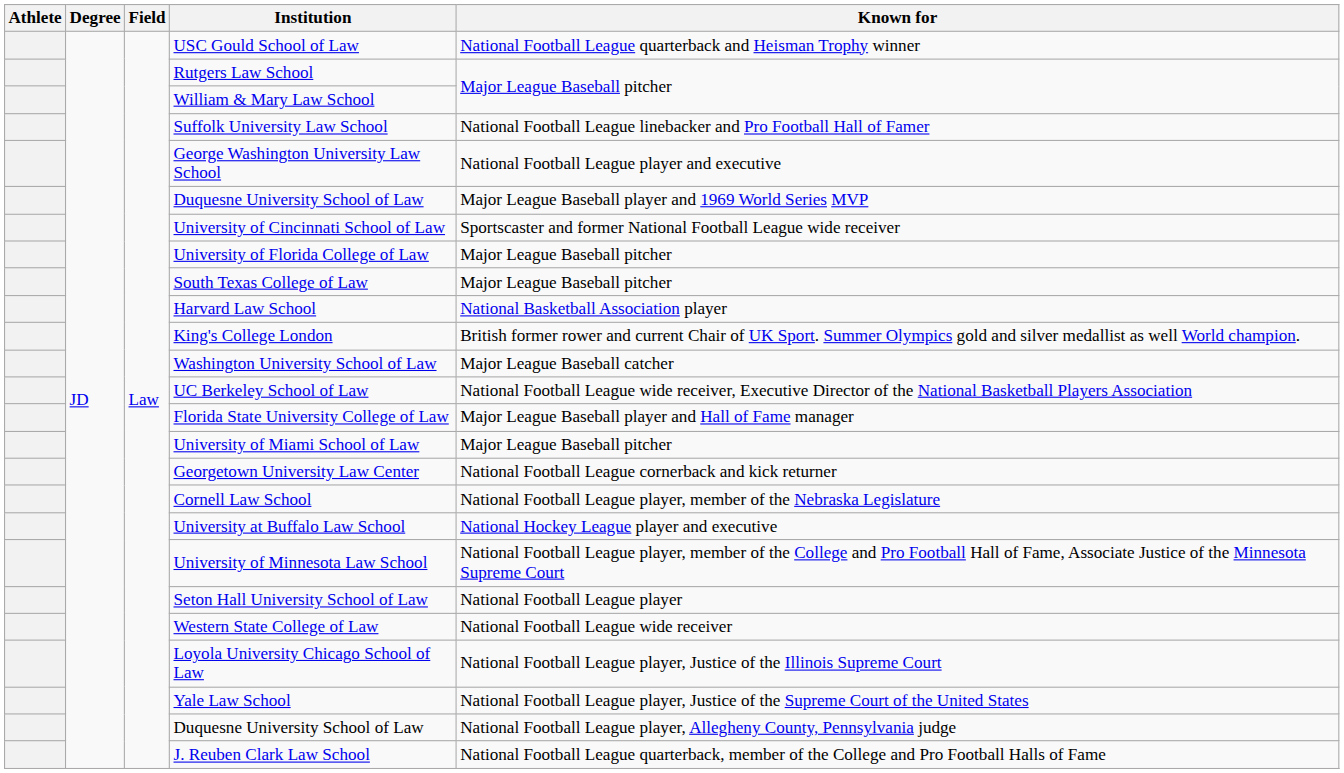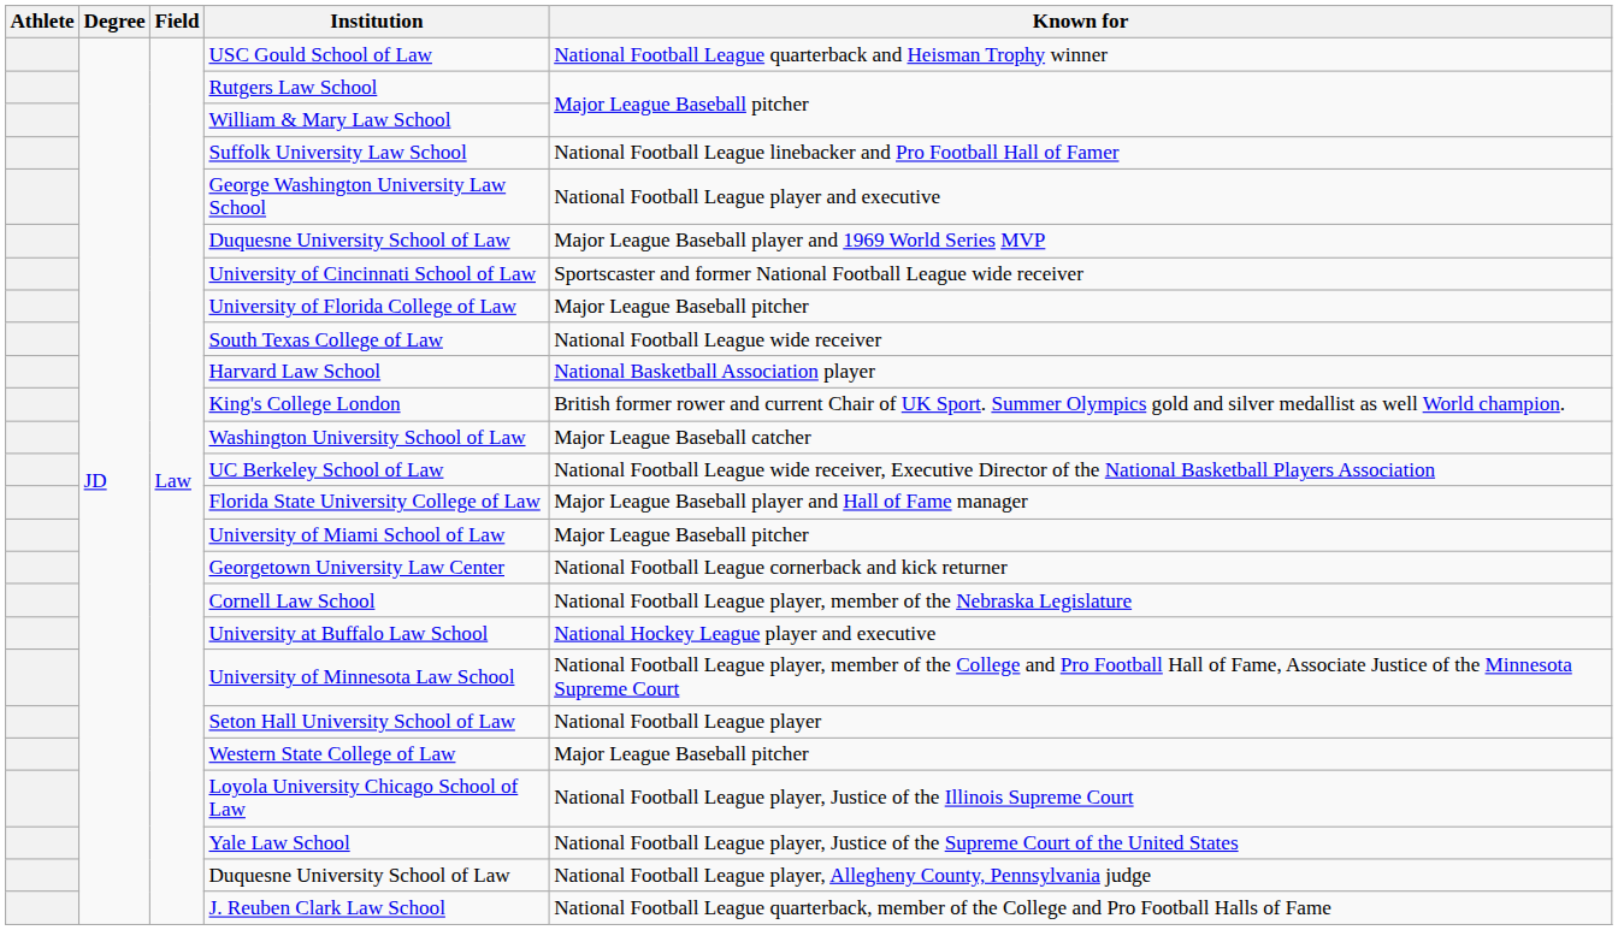 <table class="wikitable sortable plainrowheaders">
 <tr>
 <th scope="col">Athlete</th>
 <th scope="col">Degree</th>
 <th scope="col">Field</th>
 <th scope="col">Institution</th>
 <th scope="col">Known for</th>
 </tr>
 <tr>
 <th scope="row" style="text-align:center"></th>
 <td rowspan="25"><a href='#'>JD</a></td>
 <td rowspan="25"><a href='#'>Law</a></td>
 <td><a href='#'>USC Gould School of Law</a></td>
 <td><a href='#'>National Football League</a> quarterback and <a href='#'>Heisman Trophy</a> winner</td>
 </tr>
 <tr>
 <th scope="row" style="text-align:center"></th>
 <td><a href='#'>Rutgers Law School</a></td>
 <td rowspan="2"><a href='#'>Major League Baseball</a> pitcher</td>
 </tr>
 <tr>
 <th scope="row" style="text-align:center"></th>
 <td><a href='#'>William & Mary Law School</a></td>
 </tr>
 <tr>
 <th scope="row" style="text-align:center"></th>
 <td><a href='#'>Suffolk University Law School</a></td>
 <td>National Football League linebacker and <a href='#'>Pro Football Hall of Famer</a></td>
 </tr>
 <tr>
 <th scope="row" style="text-align:center"></th>
 <td><a href='#'>George Washington University Law School</a></td>
 <td>National Football League player and executive</td>
 </tr>
 <tr>
 <th scope="row" style="text-align:center"></th>
 <td><a href='#'>Duquesne University School of Law</a></td>
 <td>Major League Baseball player and <a href='#'>1969 World Series</a> <a href='#'>MVP</a></td>
 </tr>
 <tr>
 <th scope="row" style="text-align:center"></th>
 <td><a href='#'>University of Cincinnati School of Law</a></td>
 <td>Sportscaster and former National Football League wide receiver</td>
 </tr>
 <tr>
 <th scope="row" style="text-align:center"></th>
 <td><a href='#'>University of Florida College of Law</a></td>
 <td>Major League Baseball pitcher</td>
 </tr>
 <tr>
 <th scope="row" style="text-align:center"></th>
 <td><a href='#'>South Texas College of Law</a></td>
-<td>Major League Baseball pitcher</td>
+<td>National Football League wide receiver</td>
 </tr>
 <tr>
 <th scope="row" style="text-align:center"></th>
 <td><a href='#'>Harvard Law School</a></td>
 <td><a href='#'>National Basketball Association</a> player</td>
 </tr>
 <tr>
 <th scope="row" style="text-align:center"></th>
 <td><a href='#'>King's College London</a></td>
 <td>British former rower and current Chair of <a href='#'>UK Sport</a>. <a href='#'>Summer Olympics</a> gold and silver medallist as well <a href='#'>World champion</a>.</td>
 </tr>
 <tr>
 <th scope="row" style="text-align:center"></th>
 <td><a href='#'>Washington University School of Law</a></td>
 <td>Major League Baseball catcher</td>
 </tr>
 <tr>
 <th scope="row" style="text-align:center"></th>
 <td><a href='#'>UC Berkeley School of Law</a></td>
 <td>National Football League wide receiver, Executive Director of the <a href='#'>National Basketball Players Association</a></td>
 </tr>
 <tr>
 <th scope="row" style="text-align:center"></th>
 <td><a href='#'>Florida State University College of Law</a></td>
 <td>Major League Baseball player and <a href='#'>Hall of Fame</a> manager</td>
 </tr>
 <tr>
 <th scope="row" style="text-align:center"></th>
 <td><a href='#'>University of Miami School of Law</a></td>
 <td>Major League Baseball pitcher</td>
 </tr>
 <tr>
 <th scope="row" style="text-align:center"></th>
 <td><a href='#'>Georgetown University Law Center</a></td>
 <td>National Football League cornerback and kick returner</td>
 </tr>
 <tr>
 <th scope="row" style="text-align:center"></th>
 <td><a href='#'>Cornell Law School</a></td>
 <td>National Football League player, member of the <a href='#'>Nebraska Legislature</a></td>
 </tr>
 <tr>
 <th scope="row" style="text-align:center"></th>
 <td><a href='#'>University at Buffalo Law School</a></td>
 <td><a href='#'>National Hockey League</a> player and executive</td>
 </tr>
 <tr>
 <th scope="row" style="text-align:center"></th>
 <td><a href='#'>University of Minnesota Law School</a></td>
 <td>National Football League player, member of the <a href='#'>College</a> and <a href='#'>Pro Football</a> Hall of Fame, Associate Justice of the <a href='#'>Minnesota Supreme Court</a></td>
 </tr>
 <tr>
 <th scope="row" style="text-align:center"></th>
 <td><a href='#'>Seton Hall University School of Law</a></td>
 <td>National Football League player</td>
 </tr>
 <tr>
 <th scope="row" style="text-align:center"></th>
 <td><a href='#'>Western State College of Law</a></td>
-<td>National Football League wide receiver</td>
+<td>Major League Baseball pitcher</td>
 </tr>
 <tr>
 <th scope="row" style="text-align:center"></th>
 <td><a href='#'>Loyola University Chicago School of Law</a></td>
 <td>National Football League player, Justice of the <a href='#'>Illinois Supreme Court</a></td>
 </tr>
 <tr>
 <th scope="row" style="text-align:center"></th>
 <td><a href='#'>Yale Law School</a></td>
 <td>National Football League player, Justice of the <a href='#'>Supreme Court of the United States</a></td>
 </tr>
 <tr>
 <th scope="row" style="text-align:center"></th>
 <td>Duquesne University School of Law</td>
 <td>National Football League player, <a href='#'>Allegheny County, Pennsylvania</a> judge</td>
 </tr>
 <tr>
 <th scope="row" style="text-align:center"></th>
 <td><a href='#'>J. Reuben Clark Law School</a></td>
 <td>National Football League quarterback, member of the College and Pro Football Halls of Fame</td>
 </tr>
 <tr>
 </tr>
 </table>
